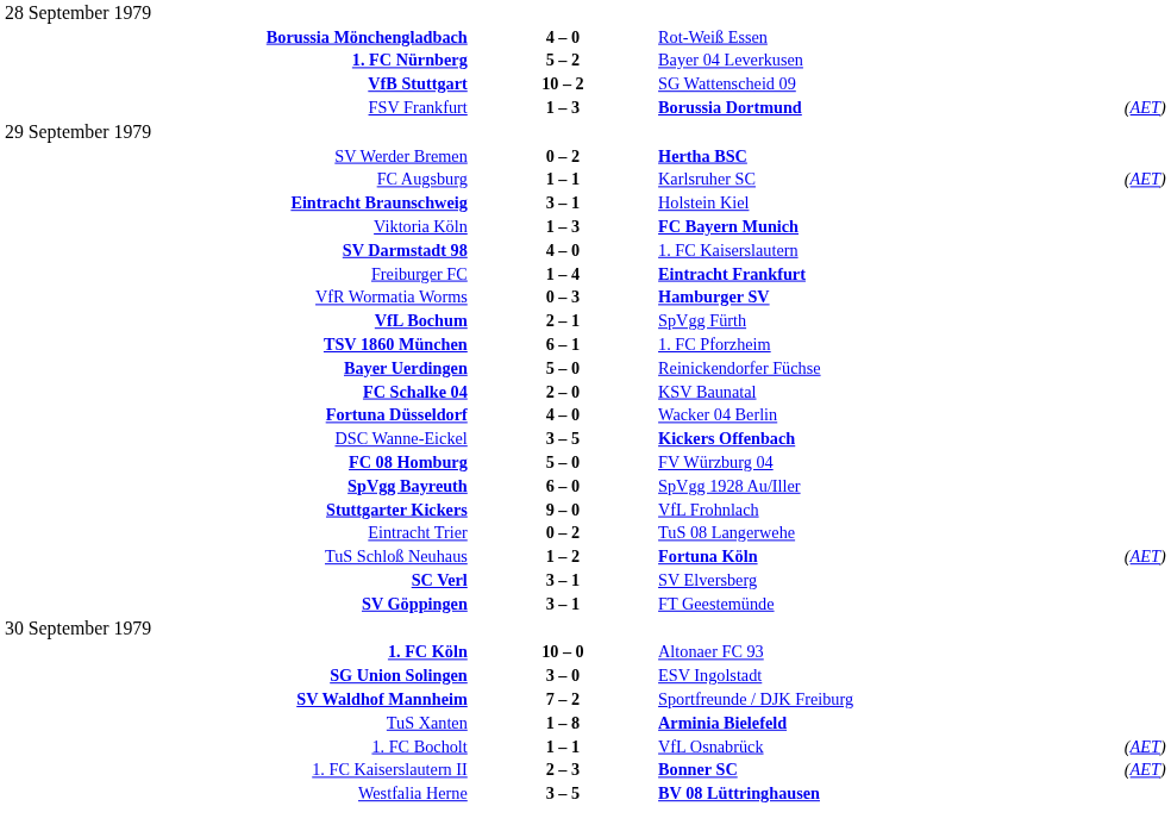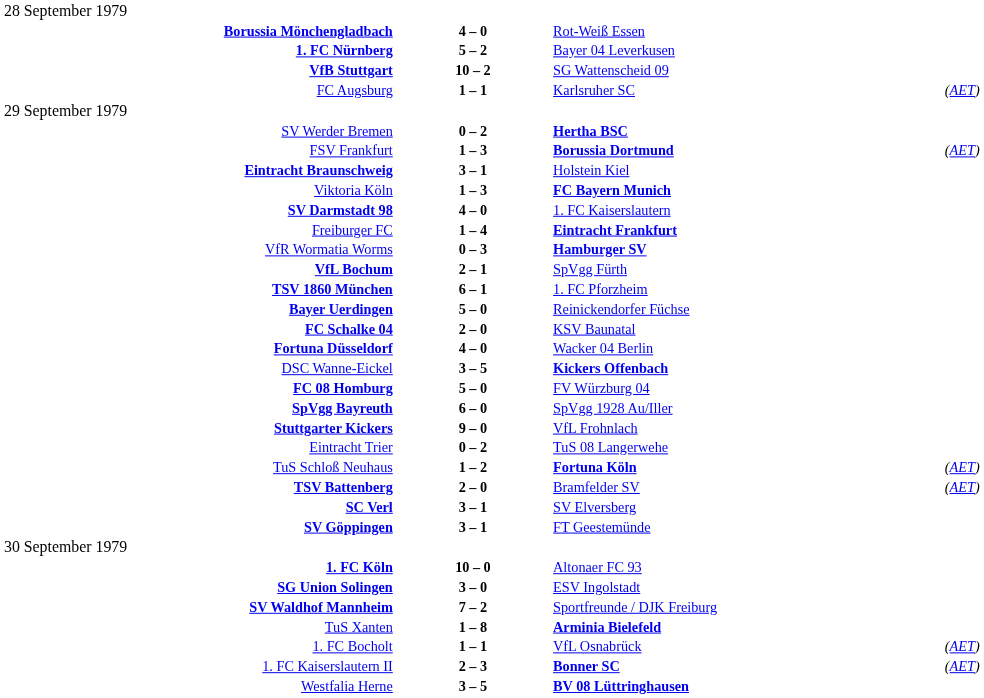 <table width=100% cellspacing=1>
 <tr>
 <th width=25%></th>
 <th width=10%></th>
 <th width=25%></th>
 <th></th>
 </tr>
 <tr>
 <td>28 September 1979</td>
 </tr>
 <tr style=font-size:90%>
 <td align=right><strong><a href='#'>Borussia Mönchengladbach</a></strong></td>
 <td align=center><strong>4 – 0</strong></td>
 <td><a href='#'>Rot-Weiß Essen</a></td>
 </tr>
 <tr style=font-size:90%>
 <td align=right><strong><a href='#'>1. FC Nürnberg</a></strong></td>
 <td align=center><strong>5 – 2</strong></td>
 <td><a href='#'>Bayer 04 Leverkusen</a></td>
 </tr>
 <tr style=font-size:90%>
 <td align=right><strong><a href='#'>VfB Stuttgart</a></strong></td>
 <td align=center><strong>10 – 2</strong></td>
 <td><a href='#'>SG Wattenscheid 09</a></td>
 </tr>
 <tr style=font-size:90%>
-<td align=right><a href='#'>FSV Frankfurt</a></td>
-<td align=center><strong>1 – 3</strong></td>
-<td><strong><a href='#'>Borussia Dortmund</a></strong></td>
+<td align=right><a href='#'>FC Augsburg</a></td>
+<td align=center><strong>1 – 1</strong></td>
+<td><a href='#'>Karlsruher SC</a></td>
 <td><em>(<a href='#'>AET</a>)</em></td>
 </tr>
 <tr>
 <td>29 September 1979</td>
 </tr>
 <tr style=font-size:90%>
 <td align=right><a href='#'>SV Werder Bremen</a></td>
 <td align=center><strong>0 – 2</strong></td>
 <td><strong><a href='#'>Hertha BSC</a></strong></td>
 </tr>
 <tr style=font-size:90%>
-<td align=right><a href='#'>FC Augsburg</a></td>
-<td align=center><strong>1 – 1</strong></td>
-<td><a href='#'>Karlsruher SC</a></td>
+<td align=right><a href='#'>FSV Frankfurt</a></td>
+<td align=center><strong>1 – 3</strong></td>
+<td><strong><a href='#'>Borussia Dortmund</a></strong></td>
 <td><em>(<a href='#'>AET</a>)</em></td>
 </tr>
 <tr style=font-size:90%>
 <td align=right><strong><a href='#'>Eintracht Braunschweig</a></strong></td>
 <td align=center><strong>3 – 1</strong></td>
 <td><a href='#'>Holstein Kiel</a></td>
 </tr>
 <tr style=font-size:90%>
 <td align=right><a href='#'>Viktoria Köln</a></td>
 <td align=center><strong>1 – 3</strong></td>
 <td><strong><a href='#'>FC Bayern Munich</a></strong></td>
 </tr>
 <tr style=font-size:90%>
 <td align=right><strong><a href='#'>SV Darmstadt 98</a></strong></td>
 <td align=center><strong>4 – 0</strong></td>
 <td><a href='#'>1. FC Kaiserslautern</a></td>
 </tr>
 <tr style=font-size:90%>
 <td align=right><a href='#'>Freiburger FC</a></td>
 <td align=center><strong>1 – 4</strong></td>
 <td><strong><a href='#'>Eintracht Frankfurt</a></strong></td>
 </tr>
 <tr style=font-size:90%>
 <td align=right><a href='#'>VfR Wormatia Worms</a></td>
 <td align=center><strong>0 – 3</strong></td>
 <td><strong><a href='#'>Hamburger SV</a></strong></td>
 </tr>
 <tr style=font-size:90%>
 <td align=right><strong><a href='#'>VfL Bochum</a></strong></td>
 <td align=center><strong>2 – 1</strong></td>
 <td><a href='#'>SpVgg Fürth</a></td>
 </tr>
 <tr style=font-size:90%>
 <td align=right><strong><a href='#'>TSV 1860 München</a></strong></td>
 <td align=center><strong>6 – 1</strong></td>
 <td><a href='#'>1. FC Pforzheim</a></td>
 </tr>
 <tr style=font-size:90%>
 <td align=right><strong><a href='#'>Bayer Uerdingen</a></strong></td>
 <td align=center><strong>5 – 0</strong></td>
 <td><a href='#'>Reinickendorfer Füchse</a></td>
 </tr>
 <tr style=font-size:90%>
 <td align=right><strong><a href='#'>FC Schalke 04</a></strong></td>
 <td align=center><strong>2 – 0</strong></td>
 <td><a href='#'>KSV Baunatal</a></td>
 </tr>
 <tr style=font-size:90%>
 <td align=right><strong><a href='#'>Fortuna Düsseldorf</a></strong></td>
 <td align=center><strong>4 – 0</strong></td>
 <td><a href='#'>Wacker 04 Berlin</a></td>
 </tr>
 <tr style=font-size:90%>
 <td align=right><a href='#'>DSC Wanne-Eickel</a></td>
 <td align=center><strong>3 – 5</strong></td>
 <td><strong><a href='#'>Kickers Offenbach</a></strong></td>
 </tr>
 <tr style=font-size:90%>
 <td align=right><strong><a href='#'>FC 08 Homburg</a></strong></td>
 <td align=center><strong>5 – 0</strong></td>
 <td><a href='#'>FV Würzburg 04</a></td>
 </tr>
 <tr style=font-size:90%>
 <td align=right><strong><a href='#'>SpVgg Bayreuth</a></strong></td>
 <td align=center><strong>6 – 0</strong></td>
 <td><a href='#'>SpVgg 1928 Au/Iller</a></td>
 </tr>
 <tr style=font-size:90%>
 <td align=right><strong><a href='#'>Stuttgarter Kickers</a></strong></td>
 <td align=center><strong>9 – 0</strong></td>
 <td><a href='#'>VfL Frohnlach</a></td>
 </tr>
 <tr style=font-size:90%>
 <td align=right><a href='#'>Eintracht Trier</a></td>
 <td align=center><strong>0 – 2</strong></td>
 <td><a href='#'>TuS 08 Langerwehe</a></td>
 </tr>
 <tr style=font-size:90%>
 <td align=right><a href='#'>TuS Schloß Neuhaus</a></td>
 <td align=center><strong>1 – 2</strong></td>
 <td><strong><a href='#'>Fortuna Köln</a></strong></td>
 <td><em>(<a href='#'>AET</a>)</em></td>
 </tr>
 <tr style=font-size:90%>
+<td align=right><strong><a href='#'>TSV Battenberg</a></strong></td>
+<td align=center><strong>2 – 0</strong></td>
+<td><a href='#'>Bramfelder SV</a></td>
+<td><em>(<a href='#'>AET</a>)</em></td>
+</tr>
+<tr style=font-size:90%>
 <td align=right><strong><a href='#'>SC Verl</a></strong></td>
 <td align=center><strong>3 – 1</strong></td>
 <td><a href='#'>SV Elversberg</a></td>
 </tr>
 <tr style=font-size:90%>
 <td align=right><strong><a href='#'>SV Göppingen</a></strong></td>
 <td align=center><strong>3 – 1</strong></td>
 <td><a href='#'>FT Geestemünde</a></td>
 </tr>
 <tr>
 <td>30 September 1979</td>
 </tr>
 <tr style=font-size:90%>
 <td align=right><strong><a href='#'>1. FC Köln</a></strong></td>
 <td align=center><strong>10 – 0</strong></td>
 <td><a href='#'>Altonaer FC 93</a></td>
 </tr>
 <tr style=font-size:90%>
 <td align=right><strong><a href='#'>SG Union Solingen</a></strong></td>
 <td align=center><strong>3 – 0</strong></td>
 <td><a href='#'>ESV Ingolstadt</a></td>
 </tr>
 <tr style=font-size:90%>
 <td align=right><strong><a href='#'>SV Waldhof Mannheim</a></strong></td>
 <td align=center><strong>7 – 2</strong></td>
 <td><a href='#'>Sportfreunde / DJK Freiburg</a></td>
 </tr>
 <tr style=font-size:90%>
 <td align=right><a href='#'>TuS Xanten</a></td>
 <td align=center><strong>1 – 8</strong></td>
 <td><strong><a href='#'>Arminia Bielefeld</a></strong></td>
 </tr>
 <tr style=font-size:90%>
 <td align=right><a href='#'>1. FC Bocholt</a></td>
 <td align=center><strong>1 – 1</strong></td>
 <td><a href='#'>VfL Osnabrück</a></td>
 <td><em>(<a href='#'>AET</a>)</em></td>
 </tr>
 <tr style=font-size:90%>
 <td align=right><a href='#'>1. FC Kaiserslautern II</a></td>
 <td align=center><strong>2 – 3</strong></td>
 <td><strong><a href='#'>Bonner SC</a></strong></td>
 <td><em>(<a href='#'>AET</a>)</em></td>
 </tr>
 <tr style=font-size:90%>
 <td align=right><a href='#'>Westfalia Herne</a></td>
 <td align=center><strong>3 – 5</strong></td>
 <td><strong><a href='#'>BV 08 Lüttringhausen</a></strong></td>
 </tr>
 </table>
